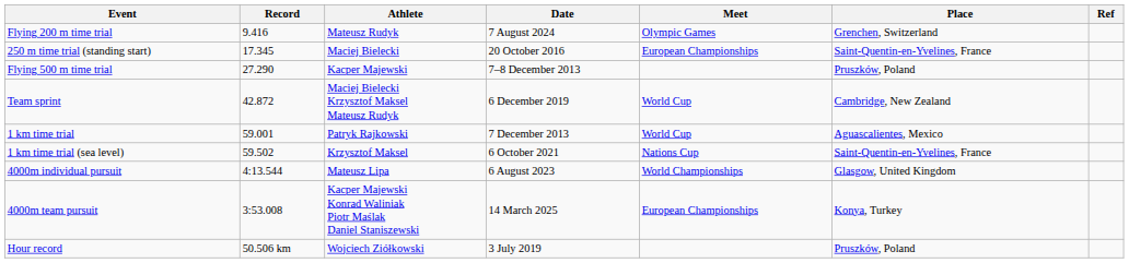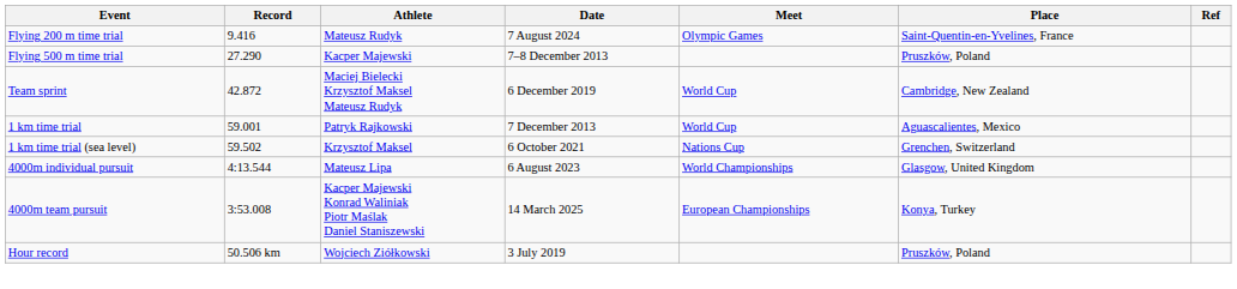 <table class="wikitable" style="font-size:95%; width: 95%;">
 <tr>
 <th>Event</th>
 <th>Record</th>
 <th>Athlete</th>
 <th>Date</th>
 <th>Meet</th>
 <th>Place</th>
 <th>Ref</th>
 </tr>
 <tr>
 <td><a href='#'>Flying 200 m time trial</a></td>
 <td>9.416</td>
 <td><a href='#'>Mateusz Rudyk</a></td>
 <td>7 August 2024</td>
 <td><a href='#'>Olympic Games</a></td>
-<td><a href='#'>Grenchen</a>, Switzerland</td>
-<td></td>
-</tr>
-<tr>
-<td><a href='#'>250 m time trial</a> (standing start)</td>
-<td>17.345</td>
-<td><a href='#'>Maciej Bielecki</a></td>
-<td>20 October 2016</td>
-<td><a href='#'>European Championships</a></td>
 <td><a href='#'>Saint-Quentin-en-Yvelines</a>, France</td>
 <td></td>
 </tr>
 <tr>
 <td><a href='#'>Flying 500 m time trial</a></td>
 <td>27.290</td>
 <td><a href='#'>Kacper Majewski</a></td>
 <td>7–8 December 2013</td>
 <td></td>
 <td><a href='#'>Pruszków</a>, Poland</td>
 <td></td>
 </tr>
 <tr>
 <td><a href='#'>Team sprint</a></td>
 <td>42.872</td>
 <td><a href='#'>Maciej Bielecki</a><br><a href='#'>Krzysztof Maksel</a><br><a href='#'>Mateusz Rudyk</a></td>
 <td>6 December 2019</td>
 <td><a href='#'>World Cup</a></td>
 <td><a href='#'>Cambridge</a>, New Zealand</td>
 <td></td>
 </tr>
 <tr>
 <td><a href='#'>1 km time trial</a></td>
 <td>59.001</td>
 <td><a href='#'>Patryk Rajkowski</a></td>
 <td>7 December 2013</td>
 <td><a href='#'>World Cup</a></td>
 <td><a href='#'>Aguascalientes</a>, Mexico</td>
 <td></td>
 </tr>
 <tr>
 <td><a href='#'>1 km time trial</a> (sea level)</td>
 <td>59.502</td>
 <td><a href='#'>Krzysztof Maksel</a></td>
 <td>6 October 2021</td>
 <td><a href='#'>Nations Cup</a></td>
-<td><a href='#'>Saint-Quentin-en-Yvelines</a>, France</td>
+<td><a href='#'>Grenchen</a>, Switzerland</td>
 <td></td>
 </tr>
 <tr>
 <td><a href='#'>4000m individual pursuit</a></td>
 <td>4:13.544</td>
 <td><a href='#'>Mateusz Lipa</a></td>
 <td>6 August 2023</td>
 <td><a href='#'>World Championships</a></td>
 <td><a href='#'>Glasgow</a>, United Kingdom</td>
 <td></td>
 </tr>
 <tr>
 <td><a href='#'>4000m team pursuit</a></td>
 <td>3:53.008</td>
 <td><a href='#'>Kacper Majewski</a><br><a href='#'>Konrad Waliniak</a><br><a href='#'>Piotr Maślak</a><br><a href='#'>Daniel Staniszewski</a></td>
 <td>14 March 2025</td>
 <td><a href='#'>European Championships</a></td>
 <td><a href='#'>Konya</a>, Turkey</td>
 <td></td>
 </tr>
 <tr>
 <td><a href='#'>Hour record</a></td>
 <td>50.506 km</td>
 <td><a href='#'>Wojciech Ziółkowski</a></td>
 <td>3 July 2019</td>
 <td></td>
 <td><a href='#'>Pruszków</a>, Poland</td>
 <td></td>
 </tr>
 </table>
